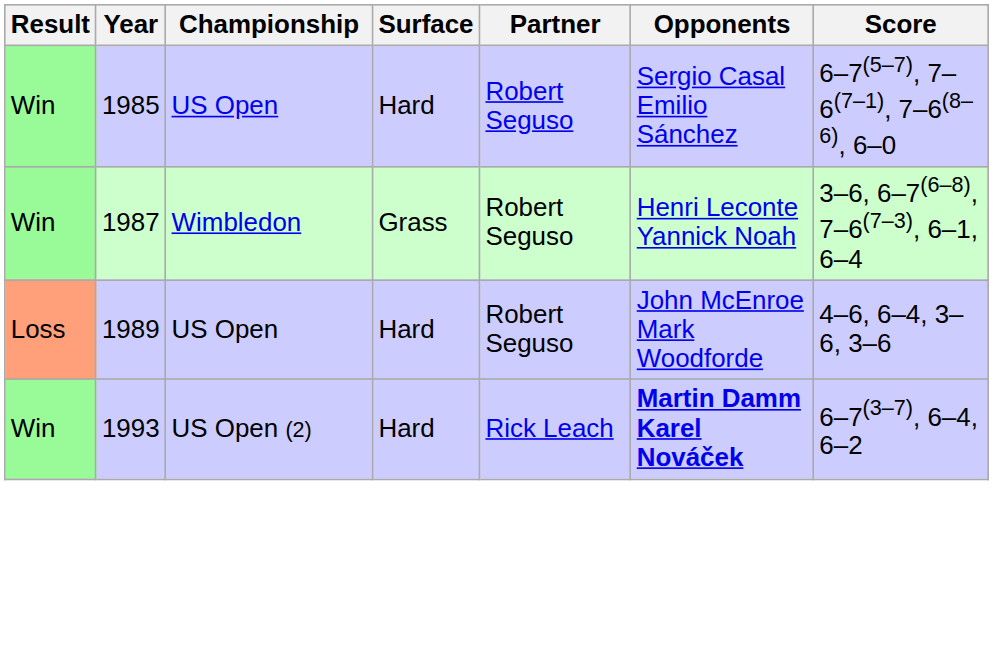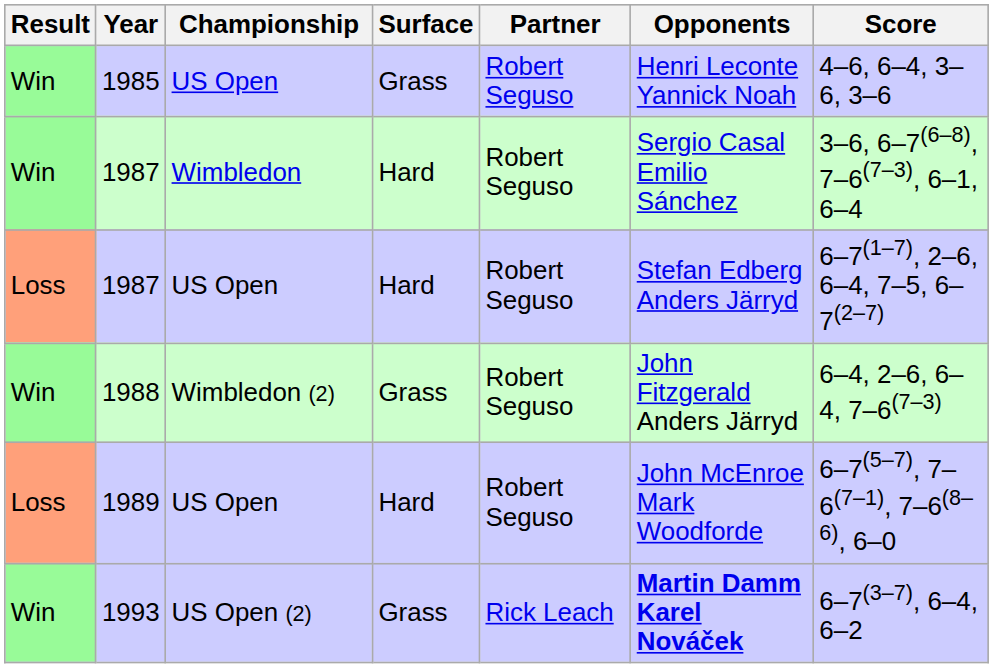 <table class="sortable wikitable">
 <tr>
 <th style="width:40px">Result</th>
 <th style="width:30px">Year</th>
 <th style="width:140px">Championship</th>
 <th style="width:50px">Surface</th>
 <th style="width:150px">Partner</th>
 <th style="width:150px">Opponents</th>
 <th style="width:220px" class="unsortable">Score</th>
 </tr>
 <tr style="background:#ccf;">
 <td style="background:#98fb98;">Win</td>
 <td>1985</td>
 <td><a href='#'>US Open</a></td>
-<td>Hard</td>
+<td>Grass</td>
 <td> <a href='#'>Robert Seguso</a></td>
-<td> <a href='#'>Sergio Casal</a><br> <a href='#'>Emilio Sánchez</a></td>
-<td>6–7<sup>(5–7)</sup>, 7–6<sup>(7–1)</sup>, 7–6<sup>(8–6)</sup>, 6–0</td>
+<td> <a href='#'>Henri Leconte</a><br> <a href='#'>Yannick Noah</a></td>
+<td>4–6, 6–4, 3–6, 3–6</td>
 </tr>
 <tr style="background:#cfc;">
 <td style="background:#98fb98;">Win</td>
 <td>1987</td>
 <td><a href='#'>Wimbledon</a></td>
+<td>Hard</td>
+<td> Robert Seguso</td>
+<td> <a href='#'>Sergio Casal</a><br> <a href='#'>Emilio Sánchez</a></td>
+<td>3–6, 6–7<sup>(6–8)</sup>, 7–6<sup>(7–3)</sup>, 6–1, 6–4</td>
+</tr>
+<tr style="background:#ccf;">
+<td style="background:#ffa07a;">Loss</td>
+<td>1987</td>
+<td>US Open</td>
+<td>Hard</td>
+<td> Robert Seguso</td>
+<td> <a href='#'>Stefan Edberg</a><br> <a href='#'>Anders Järryd</a></td>
+<td>6–7<sup>(1–7)</sup>, 2–6, 6–4, 7–5, 6–7<sup>(2–7)</sup></td>
+</tr>
+<tr style="background:#cfc;">
+<td style="background:#98fb98;">Win</td>
+<td>1988</td>
+<td>Wimbledon <small>(2)</small></td>
 <td>Grass</td>
 <td> Robert Seguso</td>
-<td> <a href='#'>Henri Leconte</a><br> <a href='#'>Yannick Noah</a></td>
-<td>3–6, 6–7<sup>(6–8)</sup>, 7–6<sup>(7–3)</sup>, 6–1, 6–4</td>
+<td> <a href='#'>John Fitzgerald</a><br> Anders Järryd</td>
+<td>6–4, 2–6, 6–4, 7–6<sup>(7–3)</sup></td>
 </tr>
 <tr style="background:#ccf;">
 <td style="background:#ffa07a;">Loss</td>
 <td>1989</td>
 <td>US Open</td>
 <td>Hard</td>
 <td> Robert Seguso</td>
 <td> <a href='#'>John McEnroe</a><br> <a href='#'>Mark Woodforde</a></td>
-<td>4–6, 6–4, 3–6, 3–6</td>
+<td>6–7<sup>(5–7)</sup>, 7–6<sup>(7–1)</sup>, 7–6<sup>(8–6)</sup>, 6–0</td>
 </tr>
 <tr style="background:#ccf;">
 <td style="background:#98fb98;">Win</td>
 <td>1993</td>
 <td>US Open <small>(2)</small></td>
-<td>Hard</td>
+<td>Grass</td>
 <td> <a href='#'>Rick Leach</a></td>
 <td><strong> <a href='#'>Martin Damm</a><br> <a href='#'>Karel Nováček</a></strong></td>
 <td>6–7<sup>(3–7)</sup>, 6–4, 6–2</td>
 </tr>
 </table>
